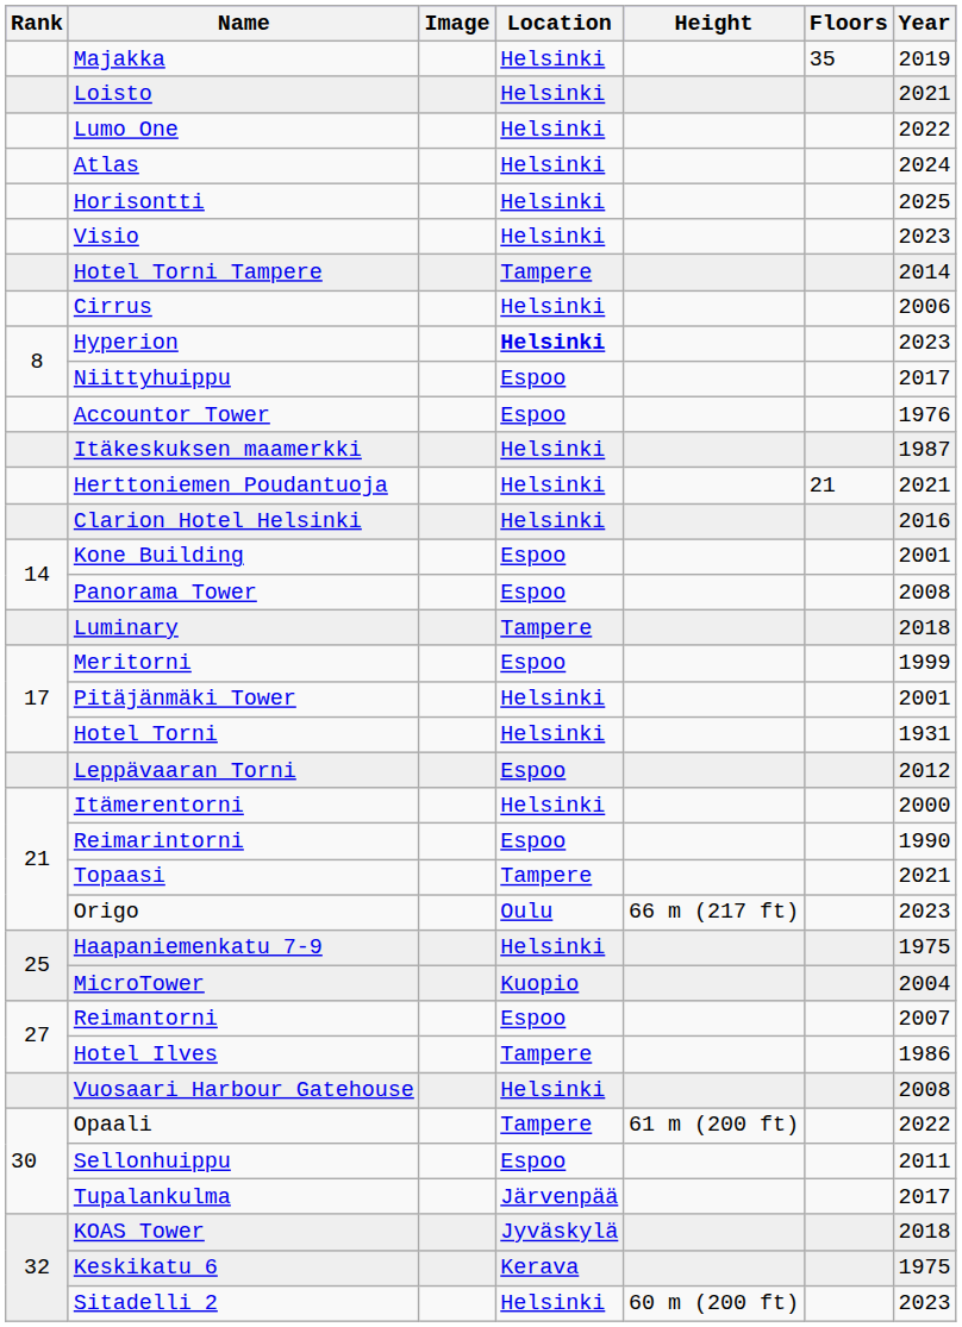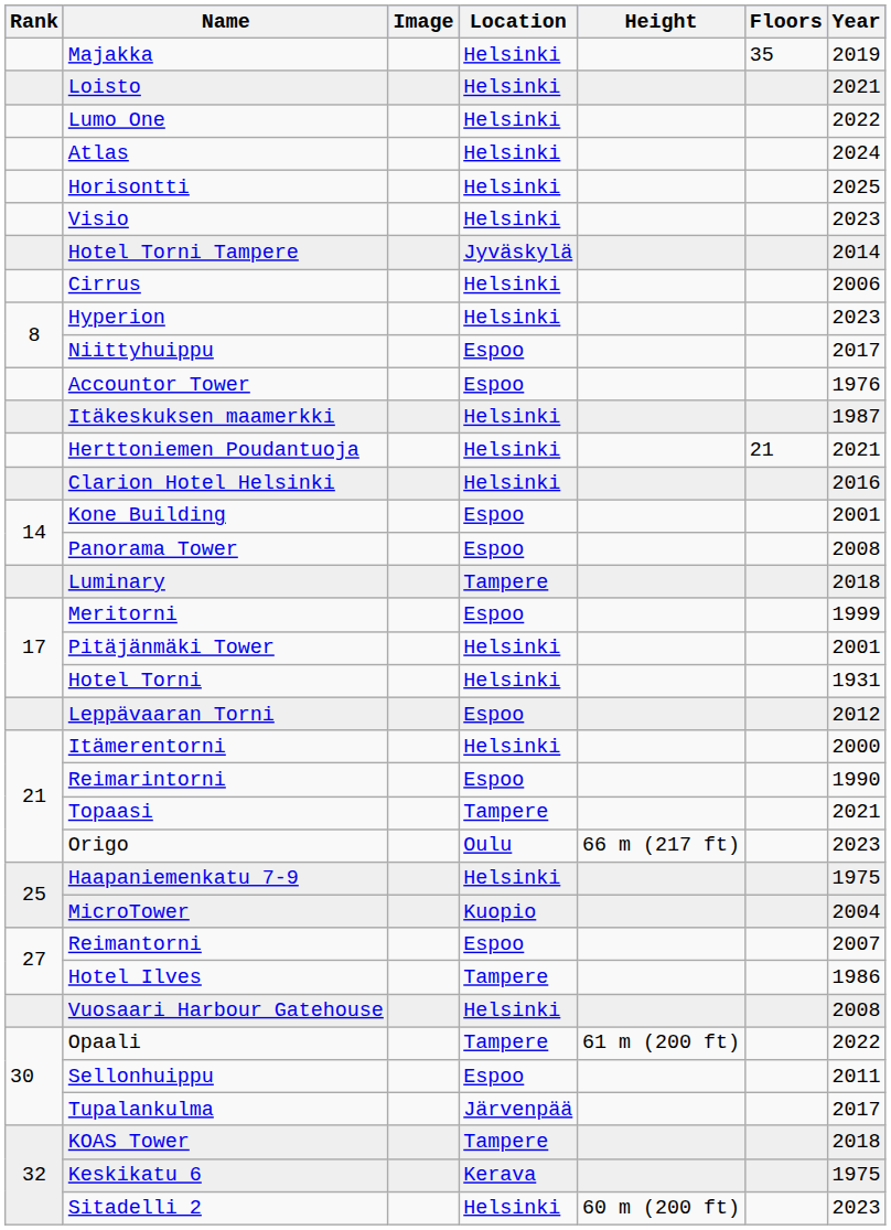 <table border="1" bgcolor="#E0E0E0" class="wikitable sortable">
 <tr ---- align="center" valign="top" bgcolor="#a0a0f0">
 <th align="right">Rank</th>
 <th align="left">Name</th>
 <th>Image</th>
 <th align="center">Location</th>
 <th align="center">Height</th>
 <th align="center">Floors</th>
 <th align="left">Year</th>
 </tr>
 <tr>
 <td></td>
 <td><a href='#'>Majakka</a></td>
 <td></td>
 <td><a href='#'>Helsinki</a></td>
 <td></td>
 <td>35</td>
 <td>2019</td>
 </tr>
 <tr bgcolor="efefef">
 <td></td>
 <td><a href='#'>Loisto</a></td>
 <td></td>
 <td><a href='#'>Helsinki</a></td>
 <td></td>
 <td></td>
 <td>2021</td>
 </tr>
 <tr>
 <td></td>
 <td><a href='#'>Lumo One</a></td>
 <td></td>
 <td><a href='#'>Helsinki</a></td>
 <td></td>
 <td></td>
 <td>2022</td>
 </tr>
 <tr>
 <td></td>
 <td><a href='#'>Atlas</a></td>
 <td></td>
 <td><a href='#'>Helsinki</a></td>
 <td></td>
 <td></td>
 <td>2024</td>
 </tr>
 <tr>
 <td></td>
 <td><a href='#'>Horisontti</a></td>
 <td></td>
 <td><a href='#'>Helsinki</a></td>
 <td></td>
 <td></td>
 <td>2025</td>
 </tr>
 <tr>
 <td></td>
 <td><a href='#'>Visio</a></td>
 <td></td>
 <td><a href='#'>Helsinki</a></td>
 <td></td>
 <td></td>
 <td>2023</td>
 </tr>
 <tr bgcolor="efefef">
 <td></td>
 <td><a href='#'>Hotel Torni Tampere</a></td>
 <td></td>
-<td><a href='#'>Tampere</a></td>
+<td><a href='#'>Jyväskylä</a></td>
 <td></td>
 <td></td>
 <td>2014</td>
 </tr>
 <tr>
 <td></td>
 <td><a href='#'>Cirrus</a></td>
 <td></td>
 <td><a href='#'>Helsinki</a></td>
 <td></td>
 <td></td>
 <td>2006</td>
 </tr>
 <tr>
 <td rowspan="2" style="text-align:center;">8</td>
 <td><a href='#'>Hyperion</a></td>
 <td></td>
-<td><strong><a href='#'>Helsinki</a></strong></td>
+<td><a href='#'>Helsinki</a></td>
 <td></td>
 <td></td>
 <td>2023</td>
 </tr>
 <tr>
 <td><a href='#'>Niittyhuippu</a></td>
 <td></td>
 <td><a href='#'>Espoo</a></td>
 <td></td>
 <td></td>
 <td>2017</td>
 </tr>
 <tr>
 <td></td>
 <td><a href='#'>Accountor Tower</a></td>
 <td></td>
 <td><a href='#'>Espoo</a></td>
 <td></td>
 <td></td>
 <td>1976</td>
 </tr>
 <tr bgcolor="efefef">
 <td></td>
 <td><a href='#'>Itäkeskuksen maamerkki</a></td>
 <td></td>
 <td><a href='#'>Helsinki</a></td>
 <td></td>
 <td></td>
 <td>1987</td>
 </tr>
 <tr>
 <td></td>
 <td><a href='#'>Herttoniemen Poudantuoja</a></td>
 <td></td>
 <td><a href='#'>Helsinki</a></td>
 <td></td>
 <td>21</td>
 <td>2021</td>
 </tr>
 <tr bgcolor="efefef">
 <td></td>
 <td><a href='#'>Clarion Hotel Helsinki</a></td>
 <td></td>
 <td><a href='#'>Helsinki</a></td>
 <td></td>
 <td></td>
 <td>2016</td>
 </tr>
 <tr>
 <td rowspan="2" style="text-align:center;">14</td>
 <td><a href='#'>Kone Building</a></td>
 <td></td>
 <td><a href='#'>Espoo</a></td>
 <td></td>
 <td></td>
 <td>2001</td>
 </tr>
 <tr>
 <td><a href='#'>Panorama Tower</a></td>
 <td></td>
 <td><a href='#'>Espoo</a></td>
 <td></td>
 <td></td>
 <td>2008</td>
 </tr>
 <tr bgcolor="efefef">
 <td></td>
 <td><a href='#'>Luminary</a></td>
 <td></td>
 <td><a href='#'>Tampere</a></td>
 <td></td>
 <td></td>
 <td>2018</td>
 </tr>
 <tr>
 <td rowspan="3" style="text-align:center;">17</td>
 <td><a href='#'>Meritorni</a></td>
 <td></td>
 <td><a href='#'>Espoo</a></td>
 <td></td>
 <td></td>
 <td>1999</td>
 </tr>
 <tr>
 <td><a href='#'>Pitäjänmäki Tower</a></td>
 <td></td>
 <td><a href='#'>Helsinki</a></td>
 <td></td>
 <td></td>
 <td>2001</td>
 </tr>
 <tr>
 <td><a href='#'>Hotel Torni</a></td>
 <td></td>
 <td><a href='#'>Helsinki</a></td>
 <td></td>
 <td></td>
 <td>1931</td>
 </tr>
 <tr bgcolor="efefef">
 <td></td>
 <td><a href='#'>Leppävaaran Torni</a></td>
 <td></td>
 <td><a href='#'>Espoo</a></td>
 <td></td>
 <td></td>
 <td>2012</td>
 </tr>
 <tr>
 <td rowspan="4" style="text-align:center;">21</td>
 <td><a href='#'>Itämerentorni</a></td>
 <td></td>
 <td><a href='#'>Helsinki</a></td>
 <td></td>
 <td></td>
 <td>2000</td>
 </tr>
 <tr>
 <td><a href='#'>Reimarintorni</a></td>
 <td></td>
 <td><a href='#'>Espoo</a></td>
 <td></td>
 <td></td>
 <td>1990</td>
 </tr>
 <tr>
 <td><a href='#'>Topaasi</a></td>
 <td></td>
 <td><a href='#'>Tampere</a></td>
 <td></td>
 <td></td>
 <td>2021</td>
 </tr>
 <tr>
 <td>Origo</td>
 <td></td>
 <td><a href='#'>Oulu</a></td>
 <td>66 m (217 ft)</td>
 <td></td>
 <td>2023</td>
 </tr>
 <tr bgcolor="efefef">
 <td rowspan="2" style="text-align:center;">25</td>
 <td><a href='#'>Haapaniemenkatu 7-9</a></td>
 <td></td>
 <td><a href='#'>Helsinki</a></td>
 <td></td>
 <td></td>
 <td>1975</td>
 </tr>
 <tr bgcolor="efefef">
 <td><a href='#'>MicroTower</a></td>
 <td></td>
 <td><a href='#'>Kuopio</a></td>
 <td></td>
 <td></td>
 <td>2004</td>
 </tr>
 <tr>
 <td rowspan="2" style="text-align:center;">27</td>
 <td><a href='#'>Reimantorni</a></td>
 <td></td>
 <td><a href='#'>Espoo</a></td>
 <td></td>
 <td></td>
 <td>2007</td>
 </tr>
 <tr>
 <td><a href='#'>Hotel Ilves</a></td>
 <td></td>
 <td><a href='#'>Tampere</a></td>
 <td></td>
 <td></td>
 <td>1986</td>
 </tr>
 <tr bgcolor="efefef">
 <td></td>
 <td><a href='#'>Vuosaari Harbour Gatehouse</a></td>
 <td></td>
 <td><a href='#'>Helsinki</a></td>
 <td></td>
 <td></td>
 <td>2008</td>
 </tr>
 <tr>
 <td rowspan="3">30</td>
 <td>Opaali</td>
 <td></td>
 <td><a href='#'>Tampere</a></td>
 <td>61 m (200 ft)</td>
 <td></td>
 <td>2022</td>
 </tr>
 <tr>
 <td><a href='#'>Sellonhuippu</a></td>
 <td></td>
 <td><a href='#'>Espoo</a></td>
 <td></td>
 <td></td>
 <td>2011</td>
 </tr>
 <tr>
 <td><a href='#'>Tupalankulma</a></td>
 <td></td>
 <td><a href='#'>Järvenpää</a></td>
 <td></td>
 <td></td>
 <td>2017</td>
 </tr>
 <tr bgcolor="efefef">
 <td rowspan="3" style="text-align:center;">32</td>
 <td><a href='#'>KOAS Tower</a></td>
 <td></td>
-<td><a href='#'>Jyväskylä</a></td>
+<td><a href='#'>Tampere</a></td>
 <td></td>
 <td></td>
 <td>2018</td>
 </tr>
 <tr bgcolor="efefef">
 <td><a href='#'>Keskikatu 6</a></td>
 <td></td>
 <td><a href='#'>Kerava</a></td>
 <td></td>
 <td></td>
 <td>1975</td>
 </tr>
 <tr>
 <td><a href='#'>Sitadelli 2</a></td>
 <td></td>
 <td><a href='#'>Helsinki</a></td>
 <td>60 m (200 ft)</td>
 <td></td>
 <td>2023</td>
 </tr>
 </table>
